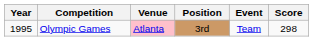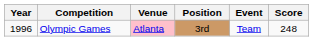 <table class="wikitable" width=50% style="font-size:90%; text-align:center;">
 <tr>
 <th>Year</th>
 <th>Competition</th>
 <th>Venue</th>
 <th>Position</th>
 <th>Event</th>
 <th>Score</th>
 </tr>
 <tr>
-<td rowspan=1>1995</td>
+<td rowspan=1>1996</td>
 <td rowspan=1 align=left><a href='#'>Olympic Games</a></td>
 <td rowspan=1 align=left style="background: pink;"> <a href='#'>Atlanta</a></td>
 <td bgcolor=cc9966>3rd</td>
 <td><a href='#'>Team</a></td>
-<td>298</td>
+<td>248</td>
 </tr>
 </table>
